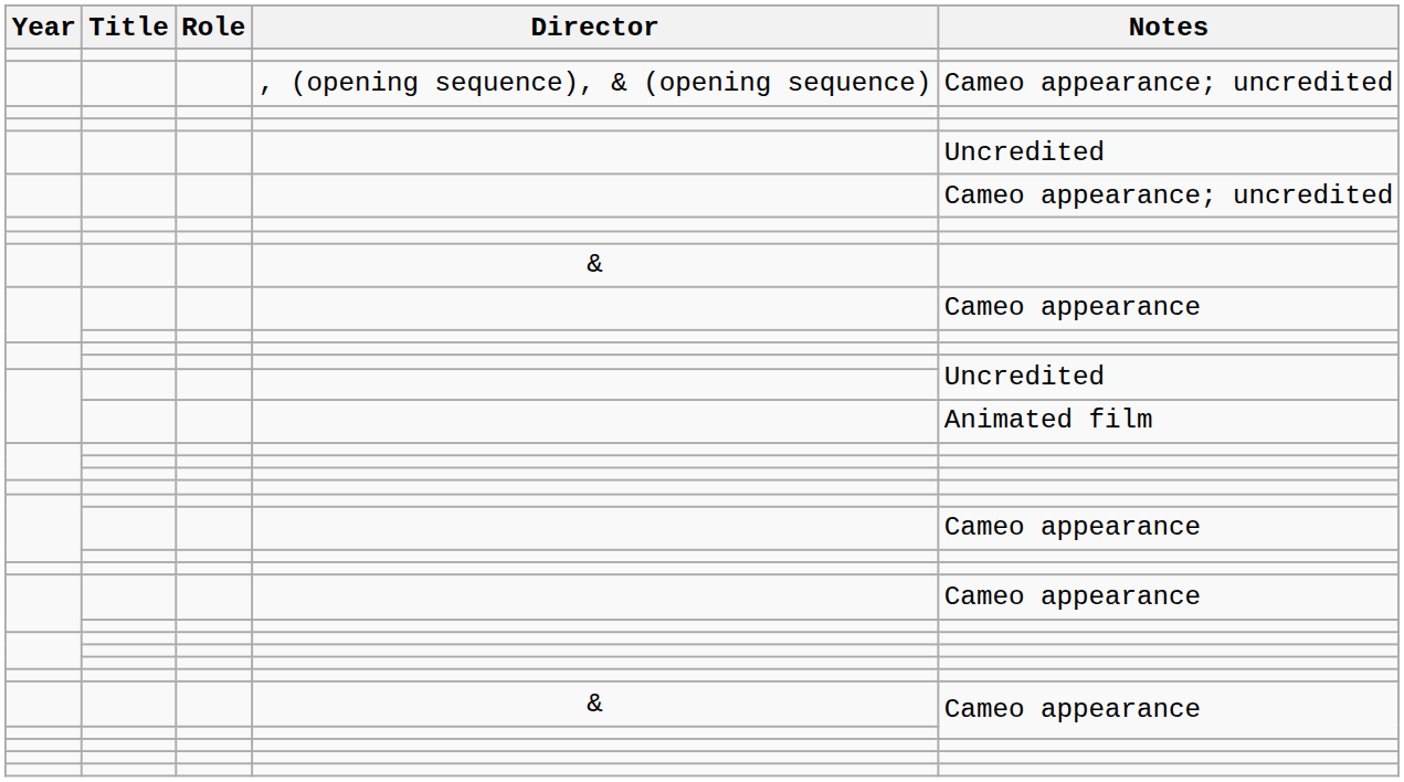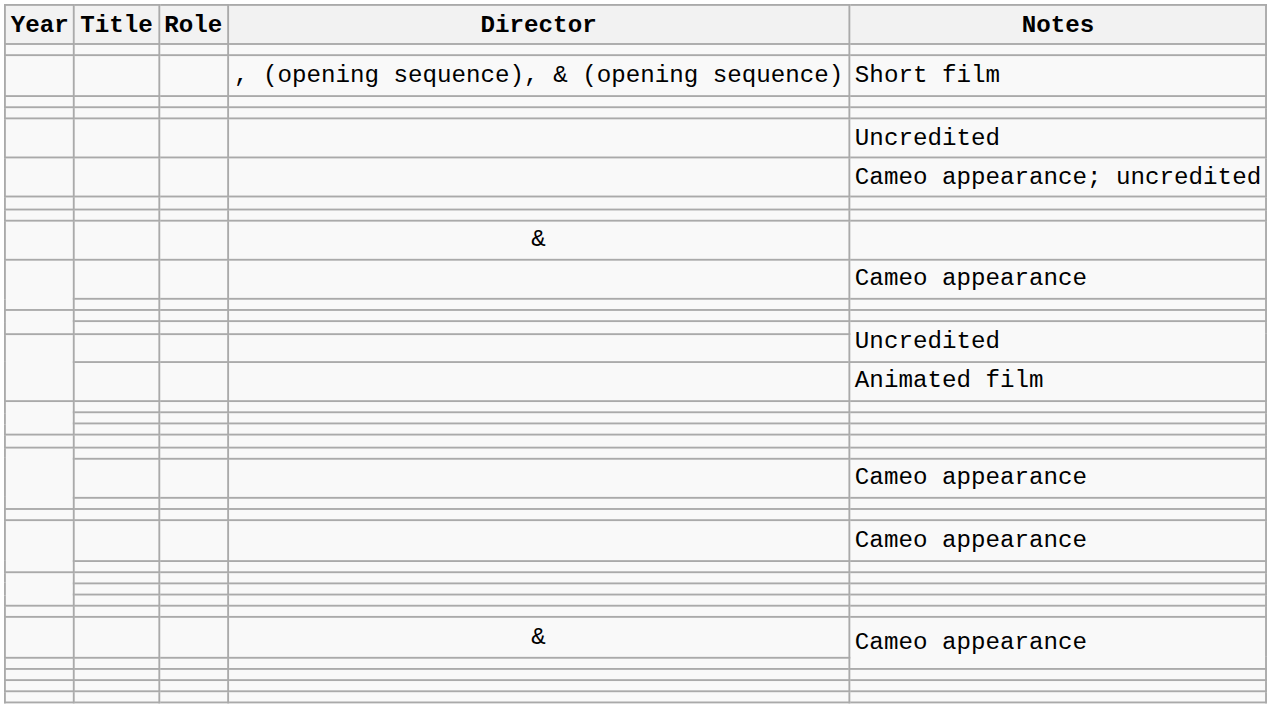 <table class="wikitable sortable plainrowheaders" style=text-align:center;>
 <tr>
 <th scope="col">Year</th>
 <th scope="col">Title</th>
 <th scope="col">Role</th>
 <th scope="col">Director</th>
 <th scope="col"; class=unsortable>Notes</th>
 </tr>
 <tr>
 <td></td>
 <td scope="row" align="left"><em></em></td>
 <td></td>
 <td></td>
 <td style=text-align:left;></td>
 </tr>
 <tr>
 <td></td>
 <td scope="row" align="left"><em></em></td>
 <td></td>
 <td>,  (opening sequence), &  (opening sequence)</td>
-<td style=text-align:left;>Cameo appearance; uncredited</td>
+<td style=text-align:left;>Short film</td>
 </tr>
 <tr>
 <td></td>
 <td scope="row" align="left"><em></em></td>
 <td></td>
 <td></td>
 <td style=text-align:left;></td>
 </tr>
 <tr>
 <td></td>
 <td scope="row" align="left"><em></em></td>
 <td></td>
 <td></td>
 <td style=text-align:left;></td>
 </tr>
 <tr>
 <td></td>
 <td scope="row" align="left"><em></em></td>
 <td></td>
 <td></td>
 <td style=text-align:left;>Uncredited</td>
 </tr>
 <tr>
 <td></td>
 <td scope="row" align="left"><em></em></td>
 <td></td>
 <td></td>
 <td style=text-align:left;>Cameo appearance; uncredited</td>
 </tr>
 <tr>
 <td></td>
 <td scope="row" align="left"><em></em></td>
 <td></td>
 <td></td>
 <td style=text-align:left;></td>
 </tr>
 <tr>
 <td></td>
 <td scope="row" align="left"><em></em></td>
 <td></td>
 <td></td>
 <td style=text-align:left;></td>
 </tr>
 <tr>
 <td></td>
 <td scope="row" align="left"><em></em></td>
 <td></td>
 <td> & </td>
 <td style=text-align:left;></td>
 </tr>
 <tr>
 <td rowspan="2"></td>
 <td scope="row" align="left"><em></em></td>
 <td></td>
 <td></td>
 <td style=text-align:left;>Cameo appearance</td>
 </tr>
 <tr>
 <td scope="row" align="left"><em></em></td>
 <td></td>
 <td></td>
 <td style=text-align:left;></td>
 </tr>
 <tr>
 <td rowspan="2"></td>
 <td scope="row" align="left"><em></em></td>
 <td></td>
 <td></td>
 <td style=text-align:left;></td>
 </tr>
 <tr>
 <td scope="row" align="left"><em></em></td>
 <td></td>
 <td></td>
 <td rowspan="2" style="text-align:left;">Uncredited</td>
 </tr>
 <tr>
 <td rowspan="2"></td>
 <td scope="row" align="left"><em></em></td>
 <td></td>
 <td></td>
 </tr>
 <tr>
 <td scope="row" align="left"><em></em></td>
 <td></td>
 <td></td>
 <td style=text-align:left;>Animated film</td>
 </tr>
 <tr>
 <td rowspan="3"></td>
 <td scope="row" align="left"><em></em></td>
 <td></td>
 <td></td>
 <td style=text-align:left;></td>
 </tr>
 <tr>
 <td scope="row" align="left"><em></em></td>
 <td></td>
 <td></td>
 <td style=text-align:left;></td>
 </tr>
 <tr>
 <td scope="row" align="left"><em></em></td>
 <td></td>
 <td></td>
 <td style=text-align:left;></td>
 </tr>
 <tr>
 <td></td>
 <td scope="row" align="left"><em></em></td>
 <td></td>
 <td></td>
 <td style=text-align:left;></td>
 </tr>
 <tr>
 <td rowspan="3"></td>
 <td scope="row" align="left"><em></em></td>
 <td></td>
 <td></td>
 <td style=text-align:left;></td>
 </tr>
 <tr>
 <td scope="row" align="left"><em></em></td>
 <td></td>
 <td></td>
 <td style=text-align:left;>Cameo appearance</td>
 </tr>
 <tr>
 <td scope="row" align="left"><em></em></td>
 <td></td>
 <td></td>
 <td style=text-align:left;></td>
 </tr>
 <tr>
 <td></td>
 <td scope="row" align="left"><em></em></td>
 <td></td>
 <td></td>
 <td style=text-align:left;></td>
 </tr>
 <tr>
 <td rowspan="2"></td>
 <td scope="row" align="left"><em></em></td>
 <td></td>
 <td></td>
 <td style=text-align:left;>Cameo appearance</td>
 </tr>
 <tr>
 <td scope="row" align="left"><em></em></td>
 <td></td>
 <td></td>
 <td style=text-align:left;></td>
 </tr>
 <tr>
 <td rowspan="3"></td>
 <td scope="row" align="left"><em></em></td>
 <td></td>
 <td></td>
 <td style=text-align:left;></td>
 </tr>
 <tr>
 <td scope="row" align="left"><em></em></td>
 <td></td>
 <td></td>
 <td style=text-align:left;></td>
 </tr>
 <tr>
 <td scope="row" align="left"><em></em></td>
 <td></td>
 <td></td>
 <td style=text-align:left;></td>
 </tr>
 <tr>
 <td></td>
 <td scope="row" align="left"><em></em></td>
 <td></td>
 <td></td>
 <td style=text-align:left;></td>
 </tr>
 <tr>
 <td></td>
 <td scope="row" align="left"><em></em></td>
 <td></td>
 <td> & </td>
 <td rowspan="2" style="text-align:left;">Cameo appearance</td>
 </tr>
 <tr>
 <td></td>
 <td scope="row" align="left"><em></em></td>
 <td></td>
 <td></td>
 </tr>
 <tr>
 <td></td>
 <td scope="row" align="left"><em></em></td>
 <td></td>
 <td></td>
 <td style=text-align:left;></td>
 </tr>
 <tr>
 <td></td>
 <td scope="row" align="left"><em></td>
 <td></td>
 <td></td>
 <td style=text-align:left;></td>
 </tr>
 <tr>
 <td></td>
 <td scope="row" align="left"></em><em></td>
 <td></td>
 <td></td>
 <td style=text-align:left;></td>
 </tr>
 </table>
